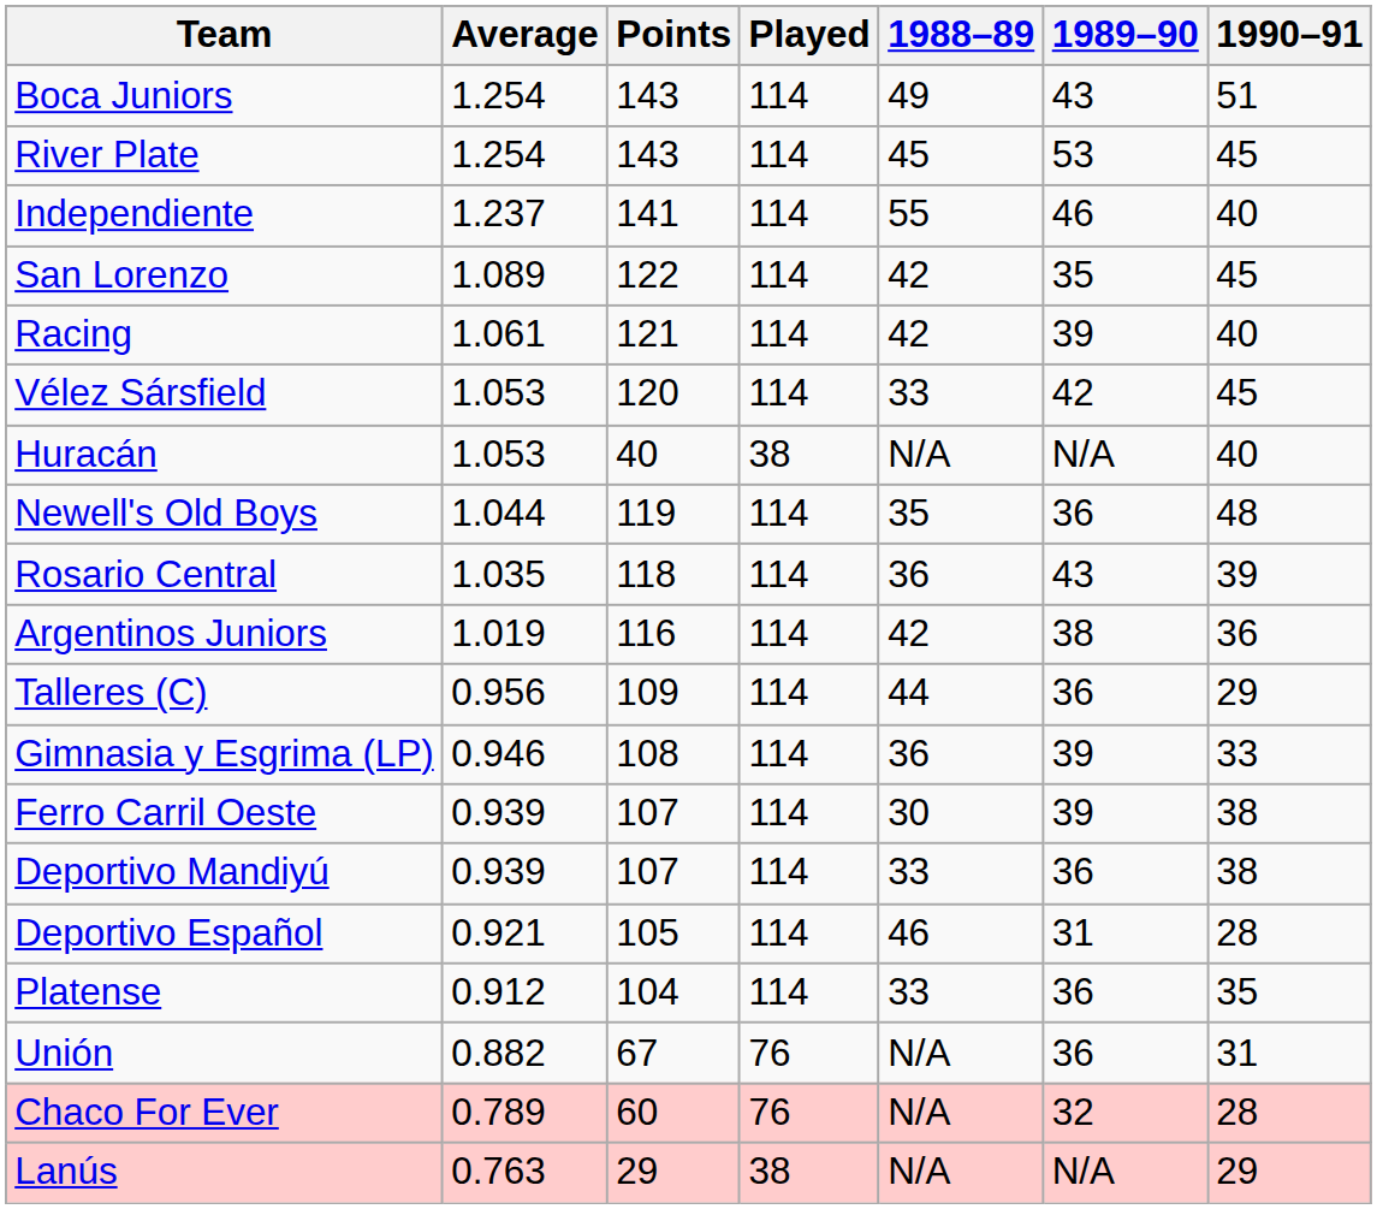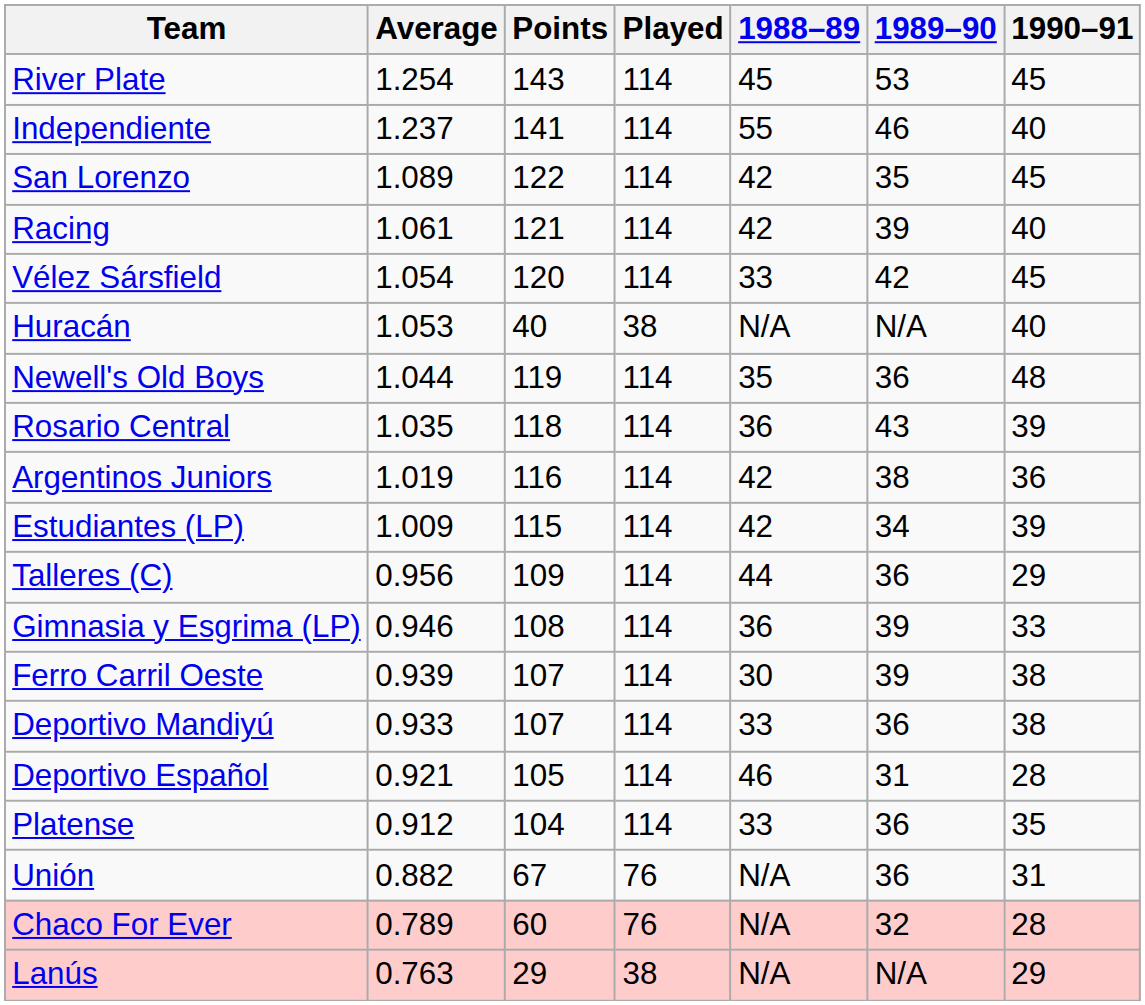 <table class="wikitable">
 <tr>
 <th>Team</th>
 <th>Average</th>
 <th>Points</th>
 <th>Played</th>
 <th><a href='#'>1988–89</a></th>
 <th><a href='#'>1989–90</a></th>
 <th>1990–91</th>
-</tr>
-<tr>
-<td><a href='#'>Boca Juniors</a></td>
-<td>1.254</td>
-<td>143</td>
-<td>114</td>
-<td>49</td>
-<td>43</td>
-<td>51</td>
 </tr>
 <tr>
 <td><a href='#'>River Plate</a></td>
 <td>1.254</td>
 <td>143</td>
 <td>114</td>
 <td>45</td>
 <td>53</td>
 <td>45</td>
 </tr>
 <tr>
 <td><a href='#'>Independiente</a></td>
 <td>1.237</td>
 <td>141</td>
 <td>114</td>
 <td>55</td>
 <td>46</td>
 <td>40</td>
 </tr>
 <tr>
 <td><a href='#'>San Lorenzo</a></td>
 <td>1.089</td>
 <td>122</td>
 <td>114</td>
 <td>42</td>
 <td>35</td>
 <td>45</td>
 </tr>
 <tr>
 <td><a href='#'>Racing</a></td>
 <td>1.061</td>
 <td>121</td>
 <td>114</td>
 <td>42</td>
 <td>39</td>
 <td>40</td>
 </tr>
 <tr>
 <td><a href='#'>Vélez Sársfield</a></td>
-<td>1.053</td>
+<td>1.054</td>
 <td>120</td>
 <td>114</td>
 <td>33</td>
 <td>42</td>
 <td>45</td>
 </tr>
 <tr>
 <td><a href='#'>Huracán</a></td>
 <td>1.053</td>
 <td>40</td>
 <td>38</td>
 <td>N/A</td>
 <td>N/A</td>
 <td>40</td>
 </tr>
 <tr>
 <td><a href='#'>Newell's Old Boys</a></td>
 <td>1.044</td>
 <td>119</td>
 <td>114</td>
 <td>35</td>
 <td>36</td>
 <td>48</td>
 </tr>
 <tr>
 <td><a href='#'>Rosario Central</a></td>
 <td>1.035</td>
 <td>118</td>
 <td>114</td>
 <td>36</td>
 <td>43</td>
 <td>39</td>
 </tr>
 <tr>
 <td><a href='#'>Argentinos Juniors</a></td>
 <td>1.019</td>
 <td>116</td>
 <td>114</td>
 <td>42</td>
 <td>38</td>
 <td>36</td>
 </tr>
 <tr>
+<td><a href='#'>Estudiantes (LP)</a></td>
+<td>1.009</td>
+<td>115</td>
+<td>114</td>
+<td>42</td>
+<td>34</td>
+<td>39</td>
+</tr>
+<tr>
 <td><a href='#'>Talleres (C)</a></td>
 <td>0.956</td>
 <td>109</td>
 <td>114</td>
 <td>44</td>
 <td>36</td>
 <td>29</td>
 </tr>
 <tr>
 <td><a href='#'>Gimnasia y Esgrima (LP)</a></td>
 <td>0.946</td>
 <td>108</td>
 <td>114</td>
 <td>36</td>
 <td>39</td>
 <td>33</td>
 </tr>
 <tr>
 <td><a href='#'>Ferro Carril Oeste</a></td>
 <td>0.939</td>
 <td>107</td>
 <td>114</td>
 <td>30</td>
 <td>39</td>
 <td>38</td>
 </tr>
 <tr>
 <td><a href='#'>Deportivo Mandiyú</a></td>
-<td>0.939</td>
+<td>0.933</td>
 <td>107</td>
 <td>114</td>
 <td>33</td>
 <td>36</td>
 <td>38</td>
 </tr>
 <tr>
 <td><a href='#'>Deportivo Español</a></td>
 <td>0.921</td>
 <td>105</td>
 <td>114</td>
 <td>46</td>
 <td>31</td>
 <td>28</td>
 </tr>
 <tr>
 <td><a href='#'>Platense</a></td>
 <td>0.912</td>
 <td>104</td>
 <td>114</td>
 <td>33</td>
 <td>36</td>
 <td>35</td>
 </tr>
 <tr>
 <td><a href='#'>Unión</a></td>
 <td>0.882</td>
 <td>67</td>
 <td>76</td>
 <td>N/A</td>
 <td>36</td>
 <td>31</td>
 </tr>
 <tr bgcolor="FFCCCC">
 <td><a href='#'>Chaco For Ever</a></td>
 <td>0.789</td>
 <td>60</td>
 <td>76</td>
 <td>N/A</td>
 <td>32</td>
 <td>28</td>
 </tr>
 <tr bgcolor="FFCCCC">
 <td><a href='#'>Lanús</a></td>
 <td>0.763</td>
 <td>29</td>
 <td>38</td>
 <td>N/A</td>
 <td>N/A</td>
 <td>29</td>
 </tr>
 </table>
